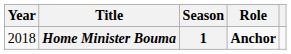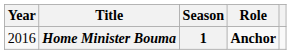 <table class="wikitable">
 <tr>
 <th>Year</th>
 <th>Title</th>
 <th>Season</th>
 <th>Role</th>
 <th></th>
 </tr>
 <tr>
-<td>2018</td>
+<td>2016</td>
 <th scope="row"><em>Home Minister Bouma</em></th>
 <th scope="row">1</th>
 <td><strong>Anchor</strong></td>
 <td></td>
 </tr>
 </table>
